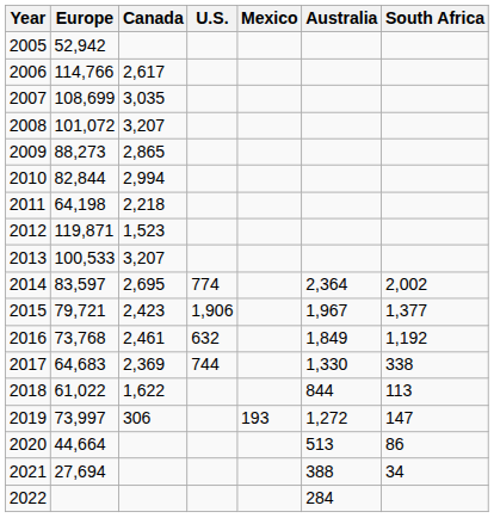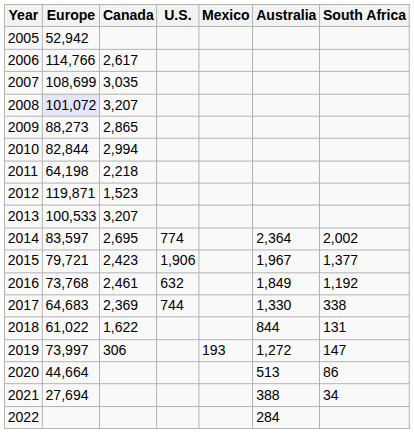 <table class="wikitable">
 <tr>
 <th>Year</th>
 <th>Europe</th>
 <th>Canada</th>
 <th>U.S.</th>
 <th>Mexico</th>
 <th>Australia</th>
 <th>South Africa</th>
 </tr>
 <tr>
 <td>2005</td>
 <td>52,942</td>
 <td></td>
 <td></td>
 <td></td>
 <td></td>
 <td></td>
 </tr>
 <tr>
 <td>2006</td>
 <td>114,766</td>
 <td>2,617</td>
 <td></td>
 <td></td>
 <td></td>
 <td></td>
 </tr>
 <tr>
 <td>2007</td>
 <td>108,699</td>
 <td>3,035</td>
 <td></td>
 <td></td>
 <td></td>
 <td></td>
 </tr>
 <tr>
 <td>2008</td>
-<td>101,072</td>
+<td style="background: lavender;">101,072</td>
 <td>3,207</td>
 <td></td>
 <td></td>
 <td></td>
 <td></td>
 </tr>
 <tr>
 <td>2009</td>
 <td>88,273</td>
 <td>2,865</td>
 <td></td>
 <td></td>
 <td></td>
 <td></td>
 </tr>
 <tr>
 <td>2010</td>
 <td>82,844</td>
 <td>2,994</td>
 <td></td>
 <td></td>
 <td></td>
 <td></td>
 </tr>
 <tr>
 <td>2011</td>
 <td>64,198</td>
 <td>2,218</td>
 <td></td>
 <td></td>
 <td></td>
 <td></td>
 </tr>
 <tr>
 <td>2012</td>
 <td>119,871</td>
 <td>1,523</td>
 <td></td>
 <td></td>
 <td></td>
 <td></td>
 </tr>
 <tr>
 <td>2013</td>
 <td>100,533</td>
 <td>3,207</td>
 <td></td>
 <td></td>
 <td></td>
 <td></td>
 </tr>
 <tr>
 <td>2014</td>
 <td>83,597</td>
 <td>2,695</td>
 <td>774</td>
 <td></td>
 <td>2,364</td>
 <td>2,002</td>
 </tr>
 <tr>
 <td>2015</td>
 <td>79,721</td>
 <td>2,423</td>
 <td>1,906</td>
 <td></td>
 <td>1,967</td>
 <td>1,377</td>
 </tr>
 <tr>
 <td>2016</td>
 <td>73,768</td>
 <td>2,461</td>
 <td>632</td>
 <td></td>
 <td>1,849</td>
 <td>1,192</td>
 </tr>
 <tr>
 <td>2017</td>
 <td>64,683</td>
 <td>2,369</td>
 <td>744</td>
 <td></td>
 <td>1,330</td>
 <td>338</td>
 </tr>
 <tr>
 <td>2018</td>
 <td>61,022</td>
 <td>1,622</td>
 <td></td>
 <td></td>
 <td>844</td>
-<td>113</td>
+<td>131</td>
 </tr>
 <tr>
 <td>2019</td>
 <td>73,997</td>
 <td>306</td>
 <td></td>
 <td>193</td>
 <td>1,272</td>
 <td>147</td>
 </tr>
 <tr>
 <td>2020</td>
 <td>44,664</td>
 <td></td>
 <td></td>
 <td></td>
 <td>513</td>
 <td>86</td>
 </tr>
 <tr>
 <td>2021</td>
 <td>27,694</td>
 <td></td>
 <td></td>
 <td></td>
 <td>388</td>
 <td>34</td>
 </tr>
 <tr>
 <td>2022</td>
 <td></td>
 <td></td>
 <td></td>
 <td></td>
 <td>284</td>
 <td></td>
 </tr>
 </table>
